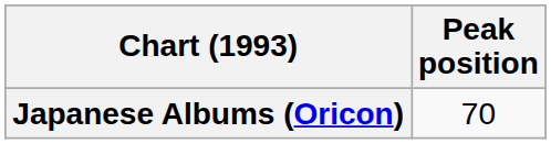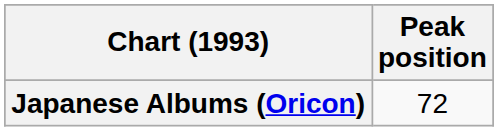 <table class="wikitable sortable plainrowheaders" style="text-align:center;">
 <tr>
 <th scope="col">Chart (1993)</th>
 <th scope="col">Peak<br>position</th>
 </tr>
 <tr>
 <th scope="row">Japanese Albums (<a href='#'>Oricon</a>)</th>
-<td>70</td>
+<td>72</td>
 </tr>
 </table>
